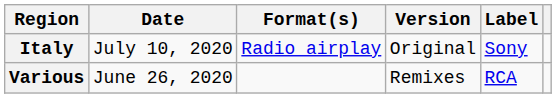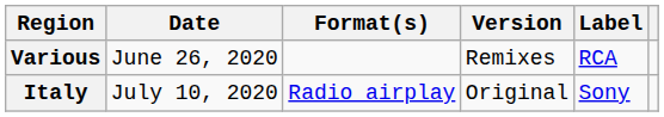 <table class="wikitable plainrowheaders">
 <tr>
 <th scope="col">Region</th>
 <th scope="col">Date</th>
 <th scope="col">Format(s)</th>
 <th scope="col">Version</th>
 <th scope="col">Label</th>
 <th scope="col"></th>
 </tr>
 <tr>
+<th scope="row">Various</th>
+<td>June 26, 2020</td>
+<td></td>
+<td>Remixes</td>
+<td><a href='#'>RCA</a></td>
+<td align="center"></td>
+</tr>
+<tr>
 <th scope="row">Italy</th>
 <td>July 10, 2020</td>
 <td><a href='#'>Radio airplay</a></td>
 <td>Original</td>
 <td><a href='#'>Sony</a></td>
 <td align="center"></td>
 </tr>
-<tr>
-<th scope="row">Various</th>
-<td>June 26, 2020</td>
-<td></td>
-<td>Remixes</td>
-<td><a href='#'>RCA</a></td>
-<td align="center"></td>
-</tr>
 </table>
